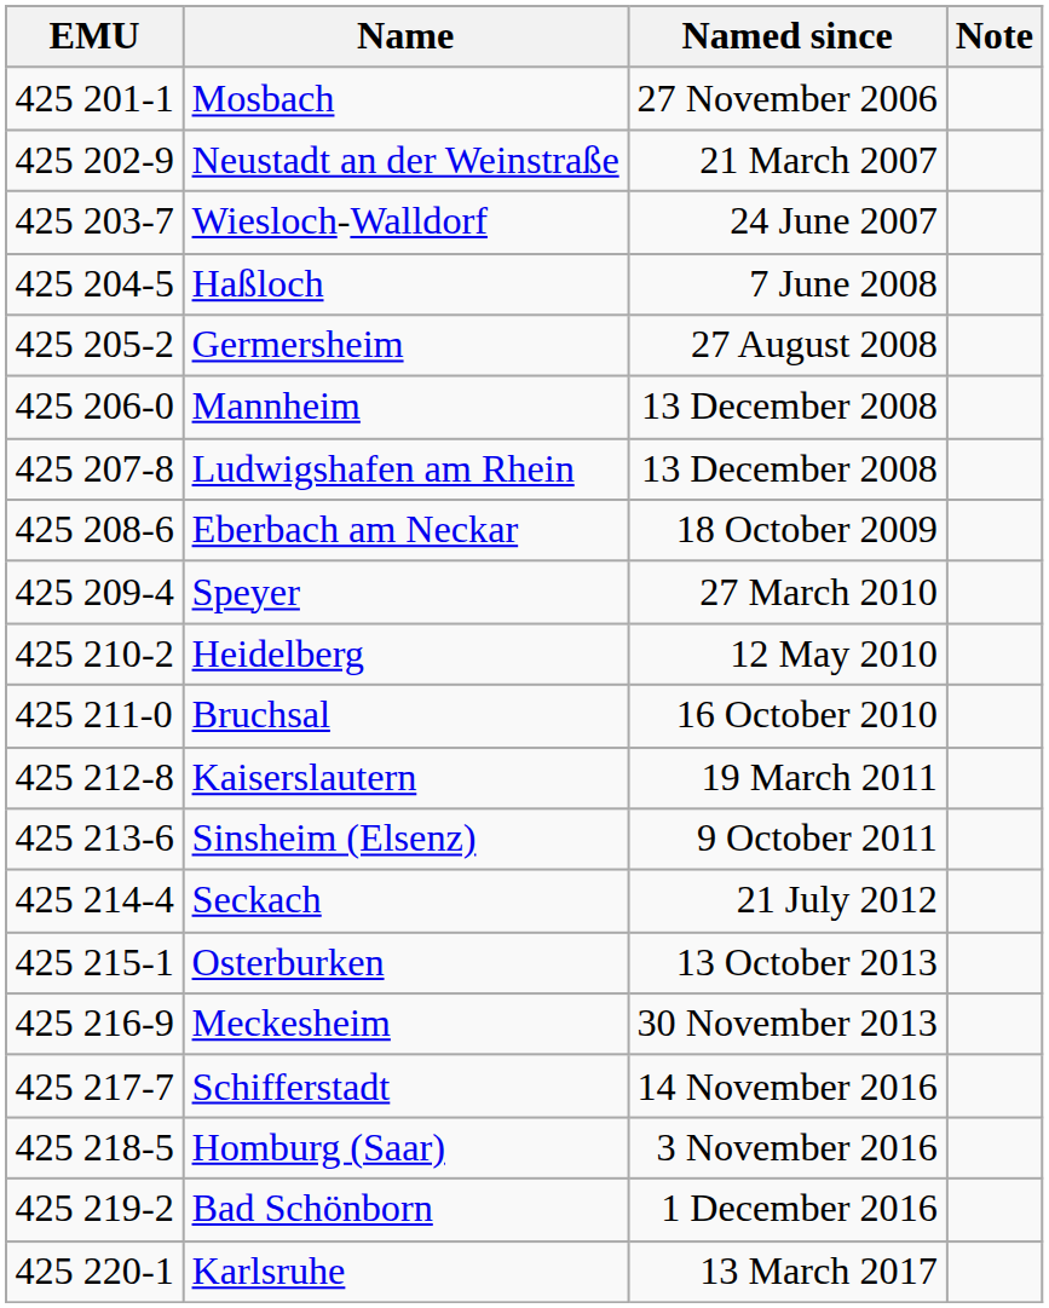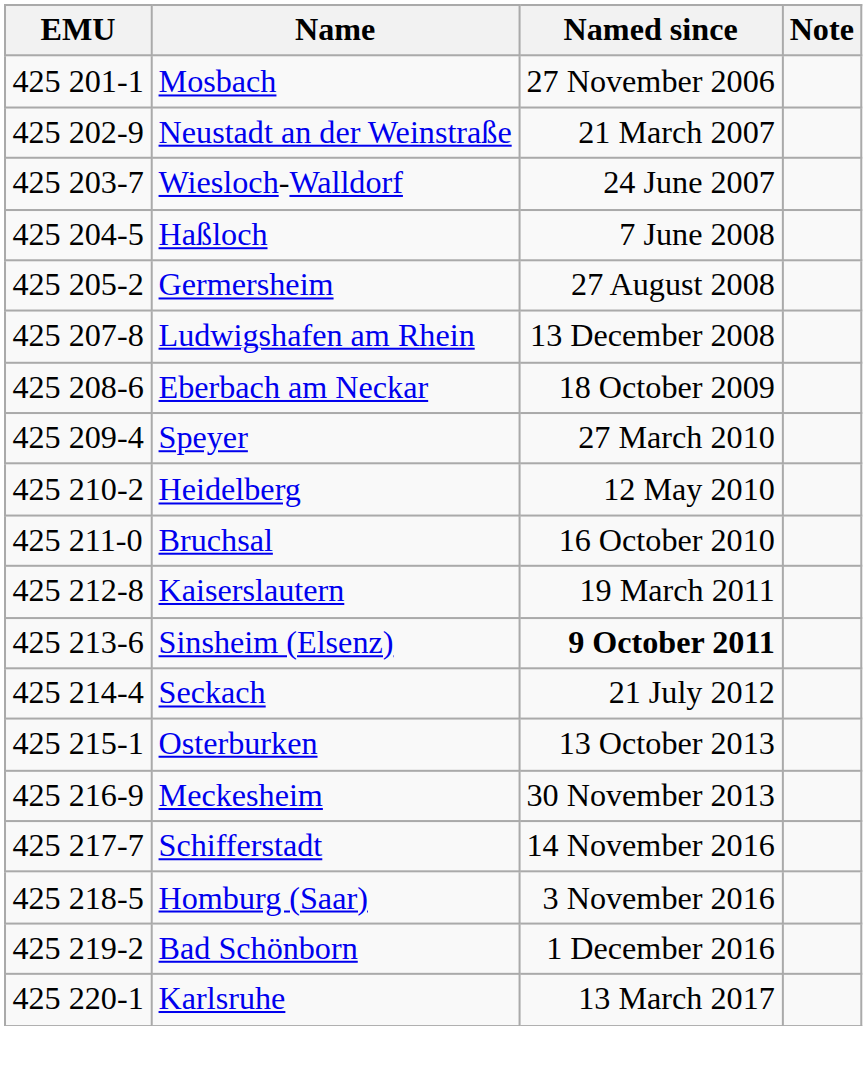 <table class="wikitable zebra">
 <tr class="hintergrundfarbe5">
 <th>EMU</th>
 <th>Name</th>
 <th>Named since</th>
 <th>Note</th>
 </tr>
 <tr>
 <td>425 201-1</td>
 <td><a href='#'>Mosbach</a></td>
 <td align="right">27 November 2006</td>
 <td></td>
 </tr>
 <tr>
 <td>425 202-9</td>
 <td><a href='#'>Neustadt an der Weinstraße</a></td>
 <td align="right">21 March 2007</td>
 <td></td>
 </tr>
 <tr>
 <td>425 203-7</td>
 <td><a href='#'>Wiesloch</a>-<a href='#'>Walldorf</a></td>
 <td align="right">24 June 2007</td>
 <td></td>
 </tr>
 <tr>
 <td>425 204-5</td>
 <td><a href='#'>Haßloch</a></td>
 <td align="right">7 June 2008</td>
 <td></td>
 </tr>
 <tr>
 <td>425 205-2</td>
 <td><a href='#'>Germersheim</a></td>
 <td align="right">27 August 2008</td>
-<td></td>
-</tr>
-<tr>
-<td>425 206-0</td>
-<td><a href='#'>Mannheim</a></td>
-<td align="right">13 December 2008</td>
 <td></td>
 </tr>
 <tr>
 <td>425 207-8</td>
 <td><a href='#'>Ludwigshafen am Rhein</a></td>
 <td align="right">13 December 2008</td>
 <td></td>
 </tr>
 <tr>
 <td>425 208-6</td>
 <td><a href='#'>Eberbach am Neckar</a></td>
 <td align="right">18 October 2009</td>
 <td></td>
 </tr>
 <tr>
 <td>425 209-4</td>
 <td><a href='#'>Speyer</a></td>
 <td align="right">27 March 2010</td>
 <td></td>
 </tr>
 <tr>
 <td>425 210-2</td>
 <td><a href='#'>Heidelberg</a></td>
 <td align="right">12 May 2010</td>
 <td></td>
 </tr>
 <tr>
 <td>425 211-0</td>
 <td><a href='#'>Bruchsal</a></td>
 <td align="right">16 October 2010</td>
 <td></td>
 </tr>
 <tr>
 <td>425 212-8</td>
 <td><a href='#'>Kaiserslautern</a></td>
 <td align="right">19 March 2011</td>
 <td></td>
 </tr>
 <tr>
 <td>425 213-6</td>
 <td><a href='#'>Sinsheim (Elsenz)</a></td>
-<td align="right">9 October 2011</td>
+<td align="right"><strong>9 October 2011</strong></td>
 <td></td>
 </tr>
 <tr>
 <td>425 214-4</td>
 <td><a href='#'>Seckach</a></td>
 <td align="right">21 July 2012</td>
 <td></td>
 </tr>
 <tr>
 <td>425 215-1</td>
 <td><a href='#'>Osterburken</a></td>
 <td align="right">13 October 2013</td>
 <td></td>
 </tr>
 <tr>
 <td>425 216-9</td>
 <td><a href='#'>Meckesheim</a></td>
 <td align="right">30 November 2013</td>
 <td></td>
 </tr>
 <tr>
 <td>425 217-7</td>
 <td><a href='#'>Schifferstadt</a></td>
 <td align="right">14 November 2016</td>
 <td></td>
 </tr>
 <tr>
 <td>425 218-5</td>
 <td><a href='#'>Homburg (Saar)</a></td>
 <td align="right">3 November 2016</td>
 <td></td>
 </tr>
 <tr>
 <td>425 219-2</td>
 <td><a href='#'>Bad Schönborn</a></td>
 <td align="right">1 December 2016</td>
 <td></td>
 </tr>
 <tr>
 <td>425 220-1</td>
 <td><a href='#'>Karlsruhe</a></td>
 <td align="right">13 March 2017</td>
 <td></td>
 </tr>
 </table>
